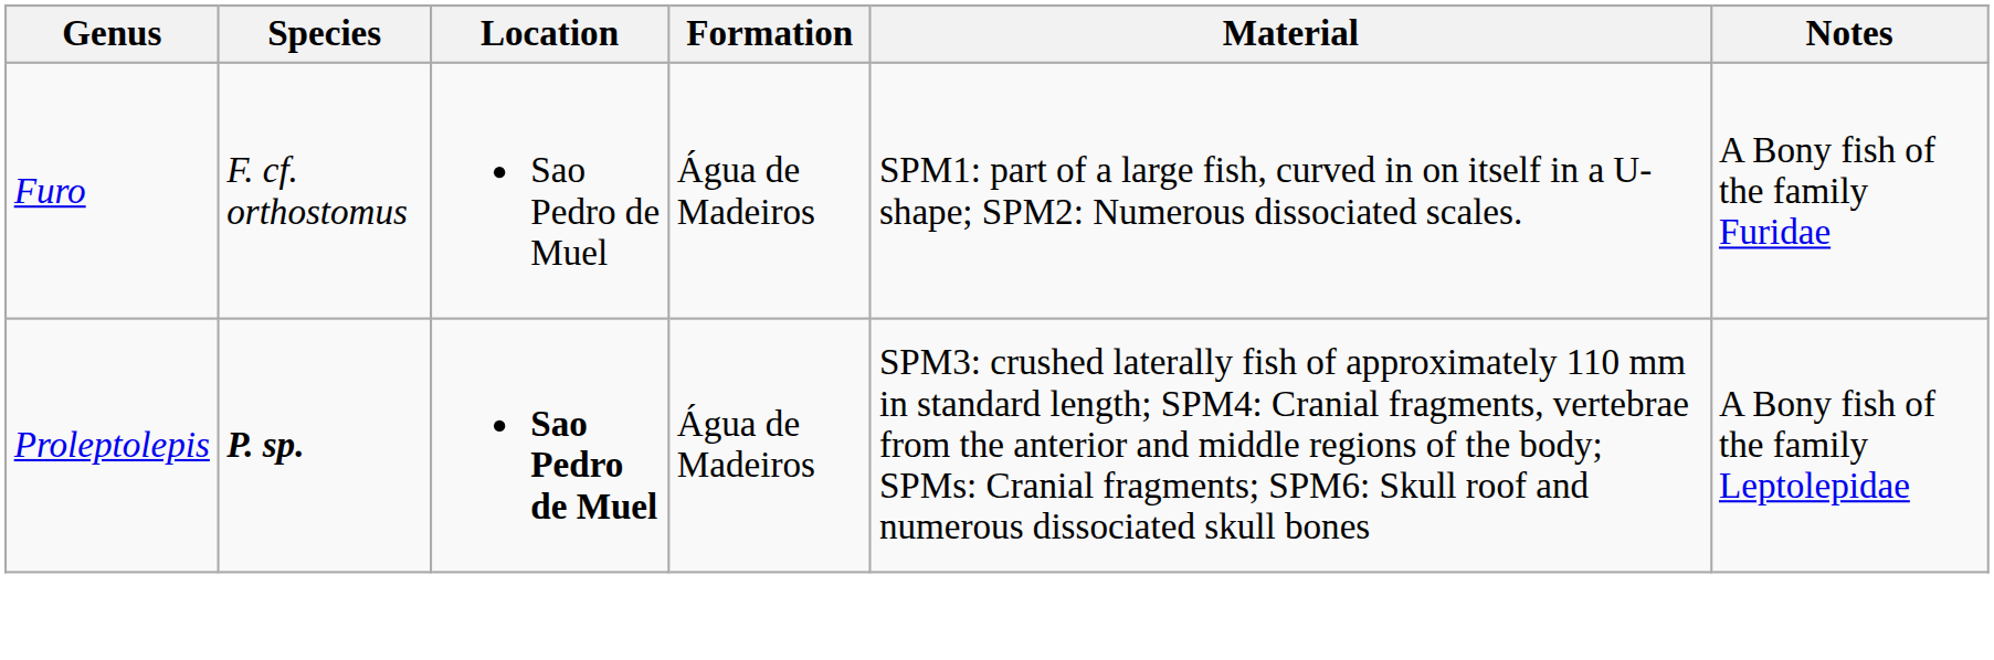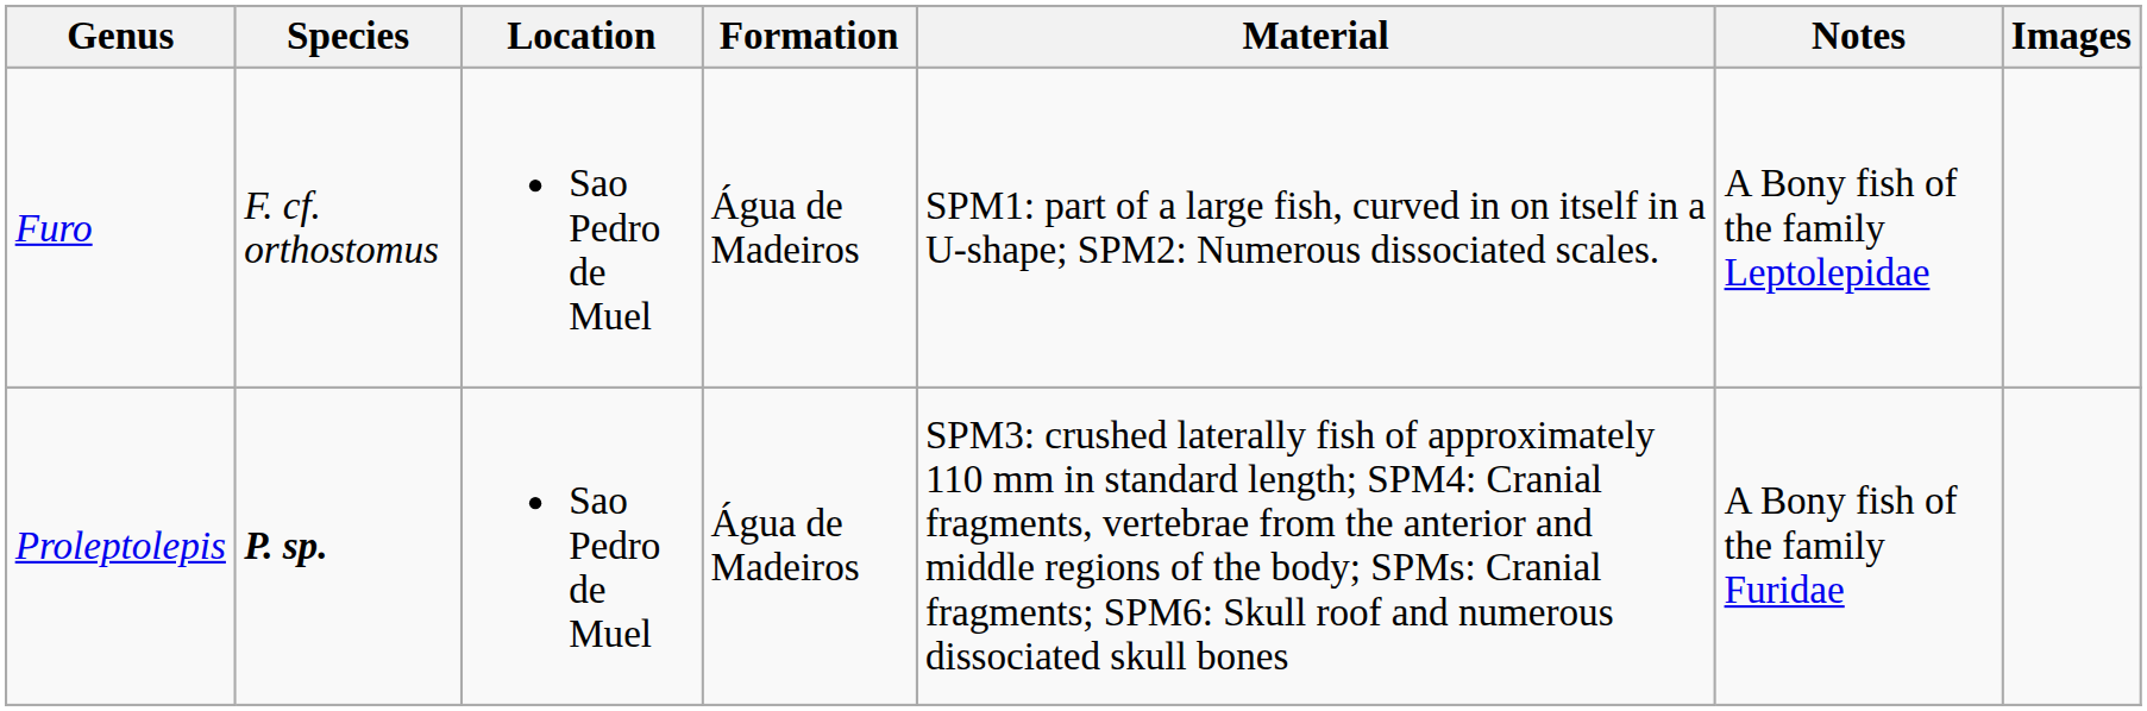 <table class="wikitable">
 <tr>
 <th>Genus</th>
 <th>Species</th>
 <th>Location</th>
 <th>Formation</th>
 <th>Material</th>
 <th>Notes</th>
+<th>Images</th>
 </tr>
 <tr>
 <td><em><a href='#'>Furo</a></em></td>
 <td><em>F. cf. orthostomus</em></td>
 <td><br><ul><li>Sao Pedro de Muel</li></ul></td>
 <td>Água de Madeiros</td>
 <td>SPM1: part of a large fish, curved in on itself in a U-shape; SPM2: Numerous dissociated scales.</td>
-<td>A Bony fish of the family <a href='#'>Furidae</a></td>
+<td>A Bony fish of the family <a href='#'>Leptolepidae</a></td>
+<td></td>
 </tr>
 <tr>
 <td><em><a href='#'>Proleptolepis</a></em></td>
 <td><strong><em>P. sp.</em></strong></td>
-<td><strong><br><ul><li>Sao Pedro de Muel</li></ul></strong></td>
+<td><br><ul><li>Sao Pedro de Muel</li></ul></td>
 <td>Água de Madeiros</td>
 <td>SPM3: crushed laterally fish of approximately 110 mm in standard length; SPM4: Cranial fragments, vertebrae from the anterior and middle regions of the body; SPMs: Cranial fragments; SPM6: Skull roof and numerous dissociated skull bones</td>
-<td>A Bony fish of the family <a href='#'>Leptolepidae</a></td>
+<td>A Bony fish of the family <a href='#'>Furidae</a></td>
+<td></td>
 </tr>
 </table>
